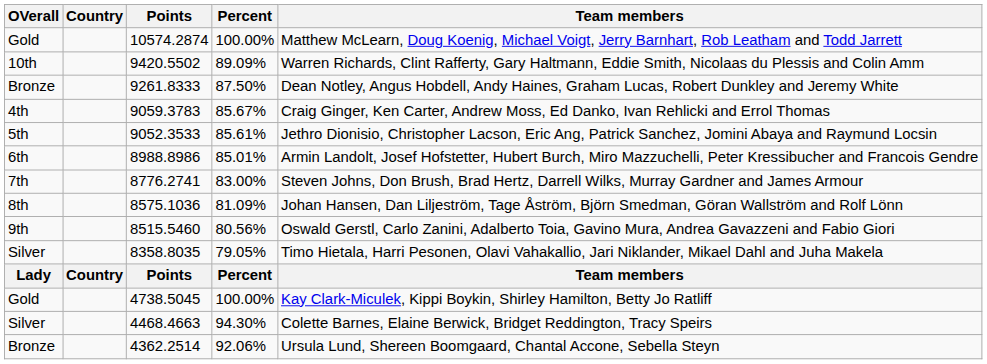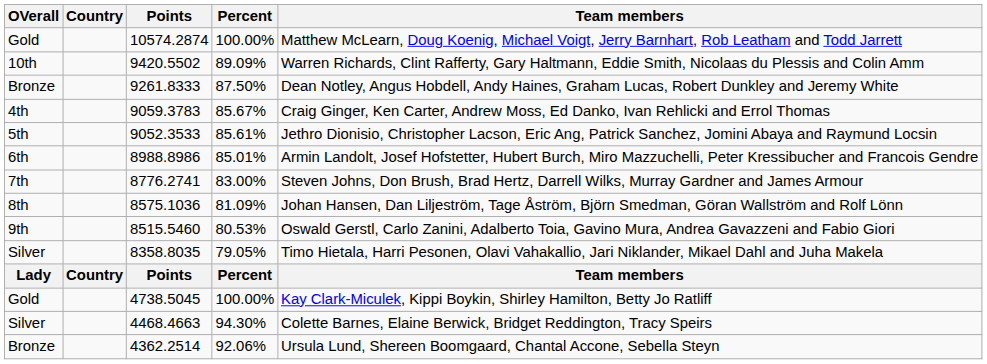 <table class="wikitable sortable" style="text-align: left;">
 <tr>
 <th>OVerall</th>
 <th>Country</th>
 <th>Points</th>
 <th>Percent</th>
 <th>Team members</th>
 </tr>
 <tr>
 <td> Gold</td>
 <td></td>
 <td>10574.2874</td>
 <td>100.00%</td>
 <td>Matthew McLearn, <a href='#'>Doug Koenig</a>, <a href='#'>Michael Voigt</a>, <a href='#'>Jerry Barnhart</a>, <a href='#'>Rob Leatham</a> and <a href='#'>Todd Jarrett</a></td>
 </tr>
 <tr>
 <td>10th</td>
 <td></td>
 <td>9420.5502</td>
 <td>89.09%</td>
 <td>Warren Richards, Clint Rafferty, Gary Haltmann, Eddie Smith, Nicolaas du Plessis and Colin Amm</td>
 </tr>
 <tr>
 <td> Bronze</td>
 <td></td>
 <td>9261.8333</td>
 <td>87.50%</td>
 <td>Dean Notley, Angus Hobdell, Andy Haines, Graham Lucas, Robert Dunkley and Jeremy White</td>
 </tr>
 <tr>
 <td>4th</td>
 <td></td>
 <td>9059.3783</td>
 <td>85.67%</td>
 <td>Craig Ginger, Ken Carter, Andrew Moss, Ed Danko, Ivan Rehlicki and Errol Thomas</td>
 </tr>
 <tr>
 <td>5th</td>
 <td></td>
 <td>9052.3533</td>
 <td>85.61%</td>
 <td>Jethro Dionisio, Christopher Lacson, Eric Ang, Patrick Sanchez, Jomini Abaya and Raymund Locsin</td>
 </tr>
 <tr>
 <td>6th</td>
 <td></td>
 <td>8988.8986</td>
 <td>85.01%</td>
 <td>Armin Landolt, Josef Hofstetter, Hubert Burch, Miro Mazzuchelli, Peter Kressibucher and Francois Gendre</td>
 </tr>
 <tr>
 <td>7th</td>
 <td></td>
 <td>8776.2741</td>
 <td>83.00%</td>
 <td>Steven Johns, Don Brush, Brad Hertz, Darrell Wilks, Murray Gardner and James Armour</td>
 </tr>
 <tr>
 <td>8th</td>
 <td></td>
 <td>8575.1036</td>
 <td>81.09%</td>
 <td>Johan Hansen, Dan Liljeström, Tage Åström, Björn Smedman, Göran Wallström and Rolf Lönn</td>
 </tr>
 <tr>
 <td>9th</td>
 <td></td>
 <td>8515.5460</td>
-<td>80.56%</td>
+<td>80.53%</td>
 <td>Oswald Gerstl, Carlo Zanini, Adalberto Toia, Gavino Mura, Andrea Gavazzeni and Fabio Giori</td>
 </tr>
 <tr>
 <td> Silver</td>
 <td></td>
 <td>8358.8035</td>
 <td>79.05%</td>
 <td>Timo Hietala, Harri Pesonen, Olavi Vahakallio, Jari Niklander, Mikael Dahl and Juha Makela</td>
 </tr>
 <tr>
 <th>Lady</th>
 <th>Country</th>
 <th>Points</th>
 <th>Percent</th>
 <th>Team members</th>
 </tr>
 <tr>
 <td> Gold</td>
 <td></td>
 <td>4738.5045</td>
 <td>100.00%</td>
 <td><a href='#'>Kay Clark-Miculek</a>, Kippi Boykin, Shirley Hamilton, Betty Jo Ratliff</td>
 </tr>
 <tr>
 <td> Silver</td>
 <td></td>
 <td>4468.4663</td>
 <td>94.30%</td>
 <td>Colette Barnes, Elaine Berwick, Bridget Reddington, Tracy Speirs</td>
 </tr>
 <tr>
 <td> Bronze</td>
 <td></td>
 <td>4362.2514</td>
 <td>92.06%</td>
 <td>Ursula Lund, Shereen Boomgaard, Chantal Accone, Sebella Steyn</td>
 </tr>
 </table>
